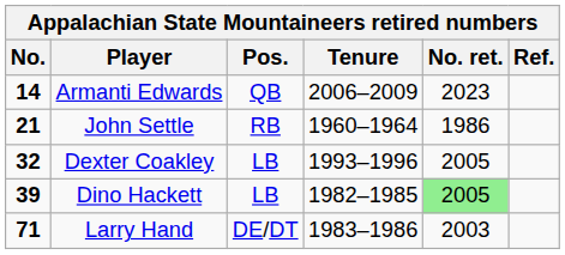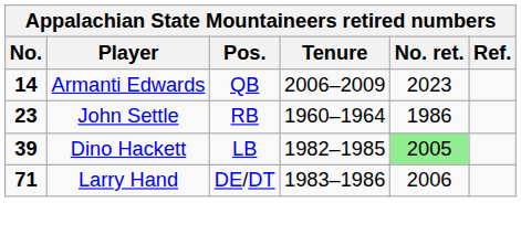 <table class="wikitable" style="text-align:center">
 <tr>
 <th colspan=6 style =><strong>Appalachian State Mountaineers retired numbers</strong></th>
 </tr>
 <tr>
 <th style = >No.</th>
 <th style = >Player</th>
 <th style = >Pos.</th>
 <th style = >Tenure</th>
 <th style = >No. ret.</th>
 <th style = >Ref.</th>
 </tr>
 <tr>
 <td><strong>14</strong></td>
 <td><a href='#'>Armanti Edwards</a></td>
 <td><a href='#'>QB</a></td>
 <td>2006–2009</td>
 <td>2023</td>
 <td></td>
 </tr>
 <tr>
-<td><strong>21</strong></td>
+<td><strong>23</strong></td>
 <td><a href='#'>John Settle</a></td>
 <td><a href='#'>RB</a></td>
 <td>1960–1964</td>
 <td>1986</td>
-<td></td>
-</tr>
-<tr>
-<td><strong>32</strong></td>
-<td><a href='#'>Dexter Coakley</a></td>
-<td><a href='#'>LB</a></td>
-<td>1993–1996</td>
-<td>2005</td>
 <td></td>
 </tr>
 <tr>
 <td><strong>39</strong></td>
 <td><a href='#'>Dino Hackett</a></td>
 <td><a href='#'>LB</a></td>
 <td>1982–1985</td>
 <td style="background: lightgreen;">2005</td>
 <td></td>
 </tr>
 <tr>
 <td><strong>71</strong></td>
 <td><a href='#'>Larry Hand</a></td>
 <td><a href='#'>DE</a>/<a href='#'>DT</a></td>
 <td>1983–1986</td>
-<td>2003</td>
+<td>2006</td>
 <td></td>
 </tr>
 </table>
